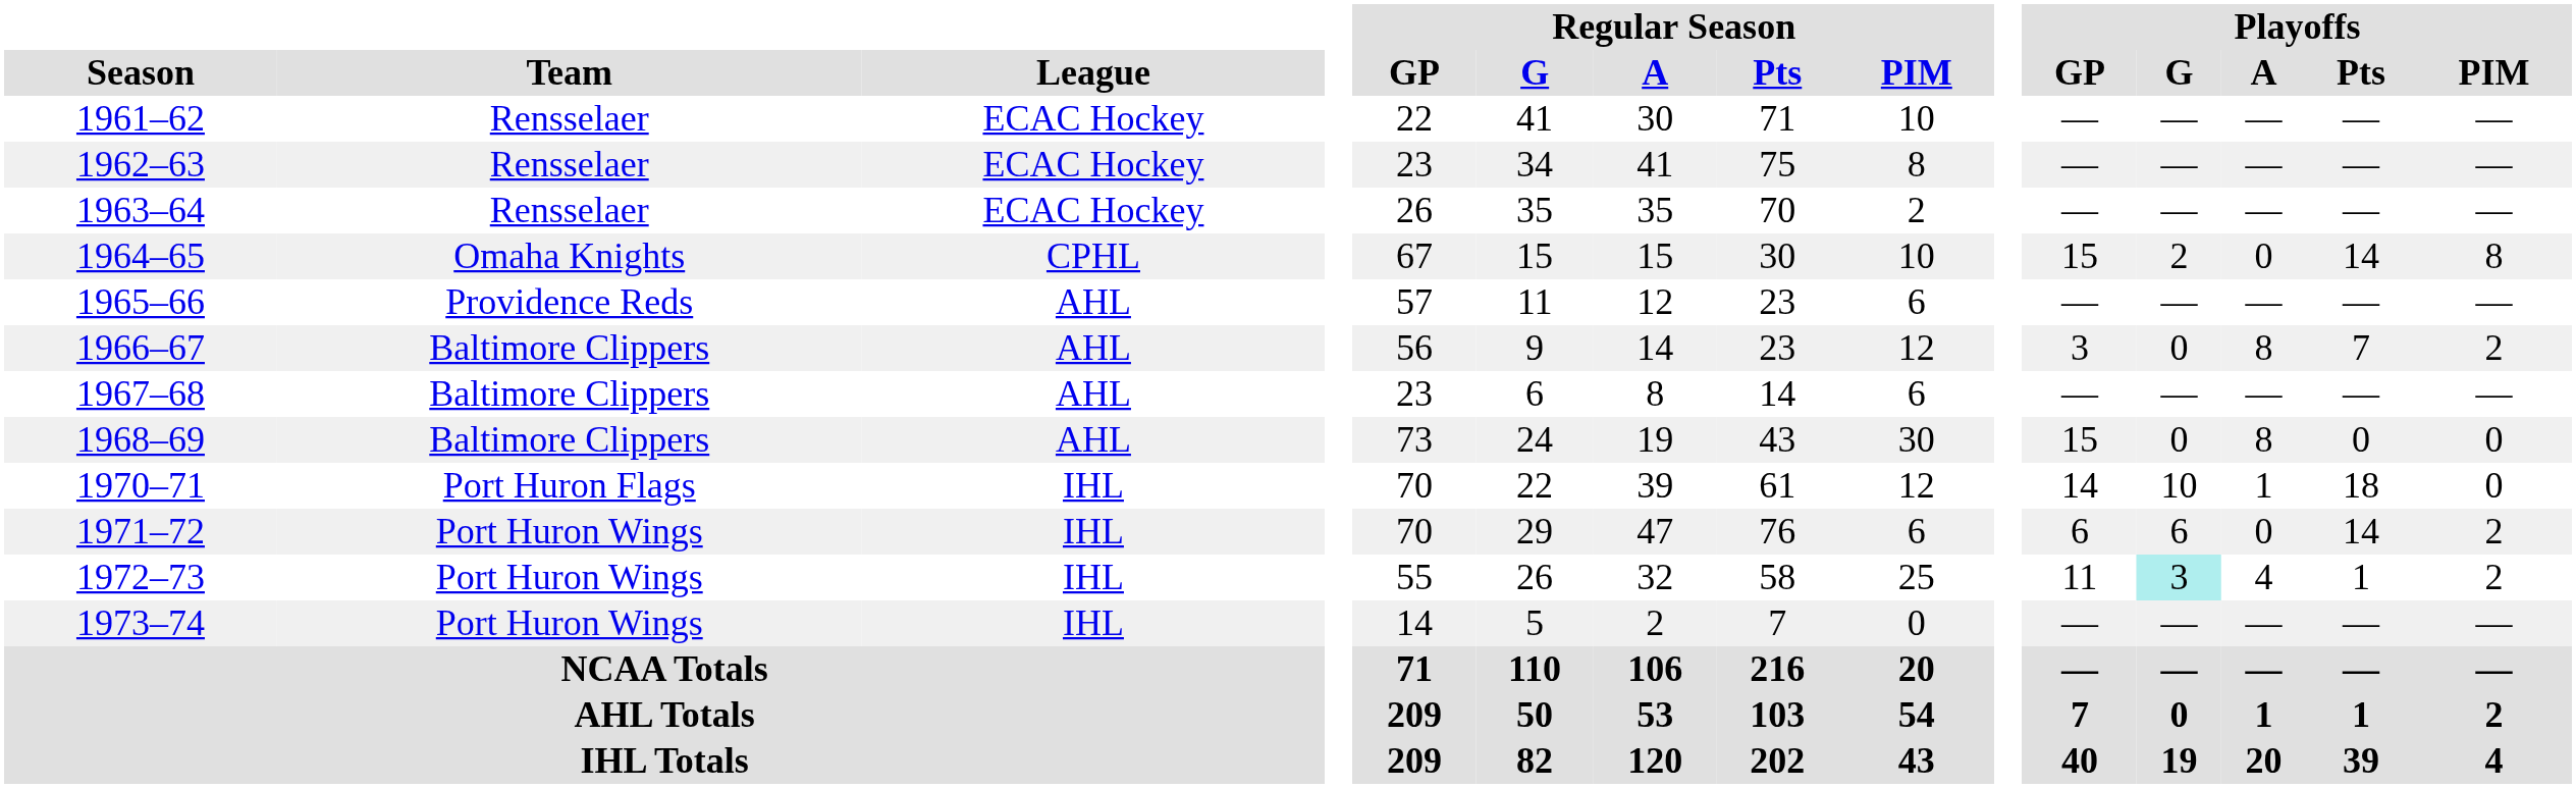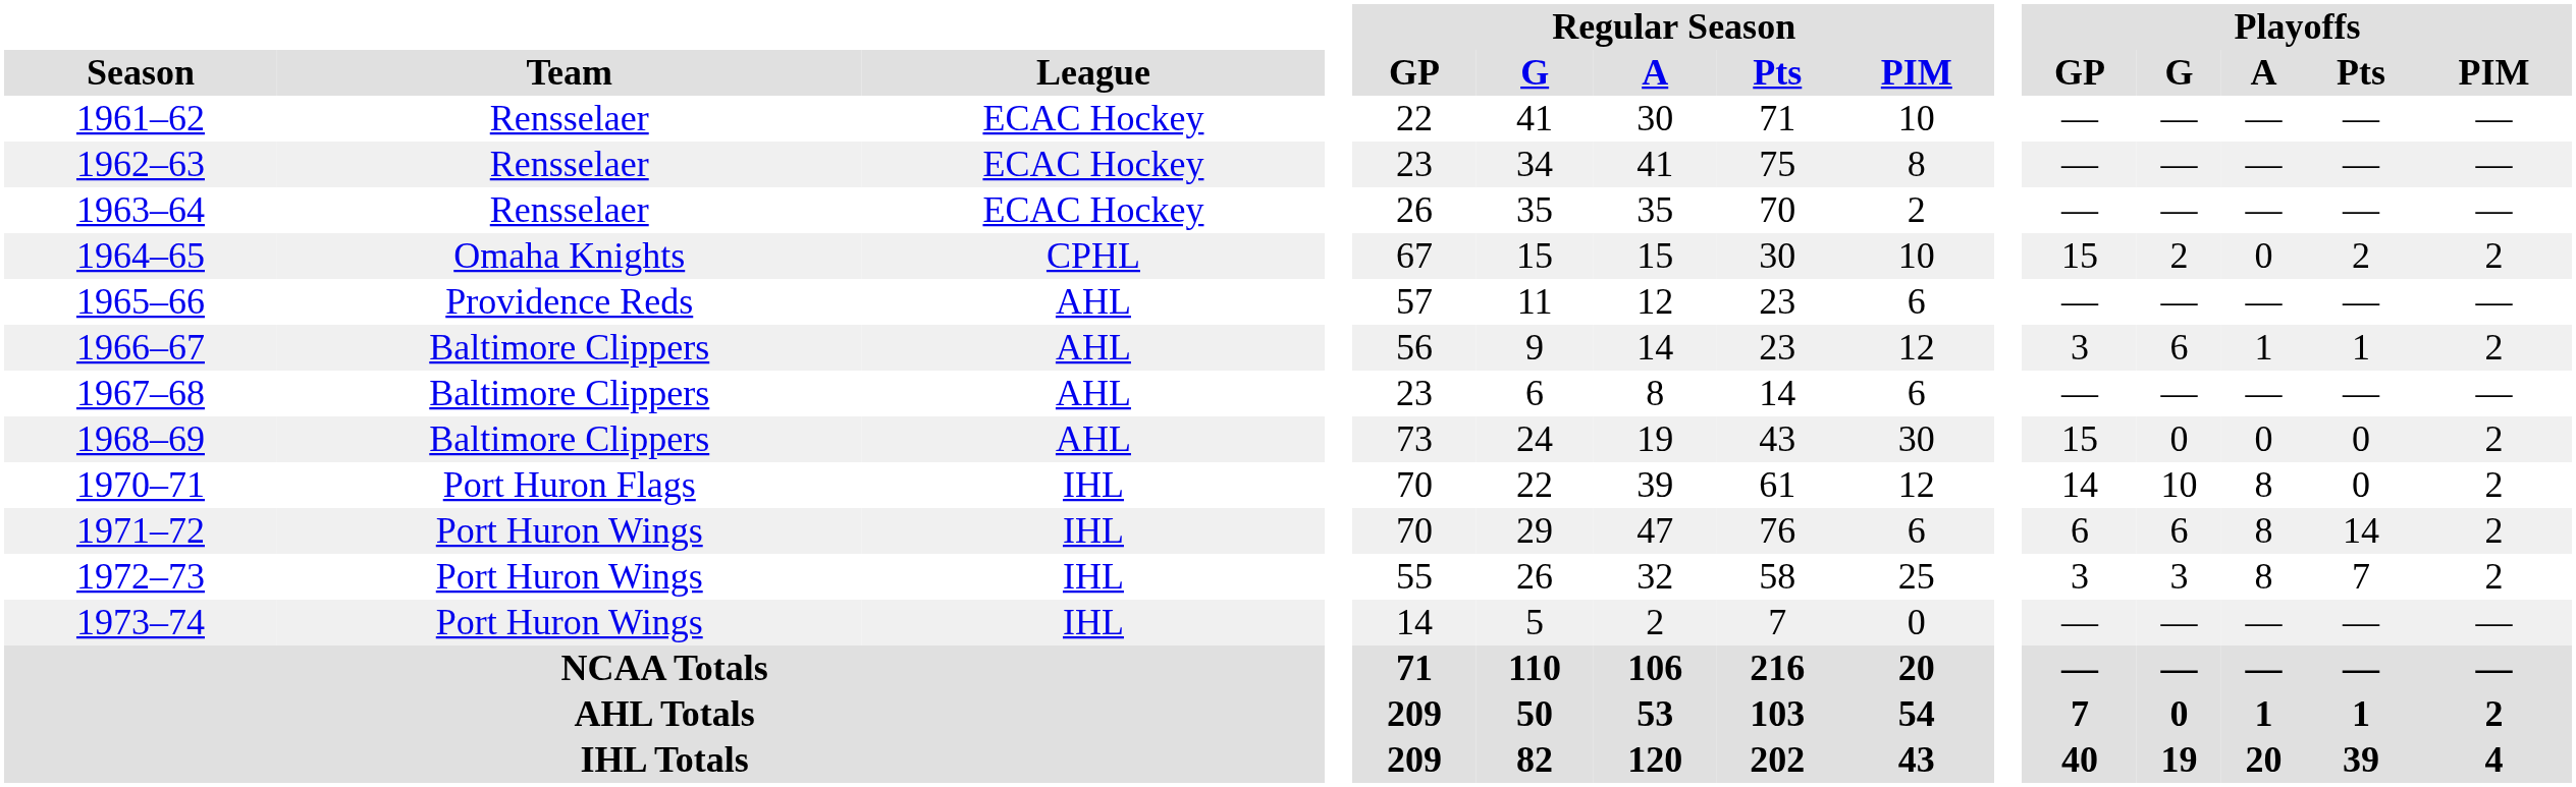 <table border="0" cellpadding="1" cellspacing="0" style="text-align:center; width:70em">
 <tr bgcolor="#e0e0e0">
 <th colspan="3"  bgcolor="#ffffff"> </th>
 <th rowspan="99" bgcolor="#ffffff"> </th>
 <th colspan="5">Regular Season</th>
 <th rowspan="99" bgcolor="#ffffff"> </th>
 <th colspan="5">Playoffs</th>
 </tr>
 <tr bgcolor="#e0e0e0">
 <th>Season</th>
 <th>Team</th>
 <th>League</th>
 <th>GP</th>
 <th><a href='#'>G</a></th>
 <th><a href='#'>A</a></th>
 <th><a href='#'>Pts</a></th>
 <th><a href='#'>PIM</a></th>
 <th>GP</th>
 <th>G</th>
 <th>A</th>
 <th>Pts</th>
 <th>PIM</th>
 </tr>
 <tr>
 <td><a href='#'>1961–62</a></td>
 <td><a href='#'>Rensselaer</a></td>
 <td><a href='#'>ECAC Hockey</a></td>
 <td>22</td>
 <td>41</td>
 <td>30</td>
 <td>71</td>
 <td>10</td>
 <td>—</td>
 <td>—</td>
 <td>—</td>
 <td>—</td>
 <td>—</td>
 </tr>
 <tr bgcolor=f0f0f0>
 <td><a href='#'>1962–63</a></td>
 <td><a href='#'>Rensselaer</a></td>
 <td><a href='#'>ECAC Hockey</a></td>
 <td>23</td>
 <td>34</td>
 <td>41</td>
 <td>75</td>
 <td>8</td>
 <td>—</td>
 <td>—</td>
 <td>—</td>
 <td>—</td>
 <td>—</td>
 </tr>
 <tr>
 <td><a href='#'>1963–64</a></td>
 <td><a href='#'>Rensselaer</a></td>
 <td><a href='#'>ECAC Hockey</a></td>
 <td>26</td>
 <td>35</td>
 <td>35</td>
 <td>70</td>
 <td>2</td>
 <td>—</td>
 <td>—</td>
 <td>—</td>
 <td>—</td>
 <td>—</td>
 </tr>
 <tr bgcolor=f0f0f0>
 <td><a href='#'>1964–65</a></td>
 <td><a href='#'>Omaha Knights</a></td>
 <td><a href='#'>CPHL</a></td>
 <td>67</td>
 <td>15</td>
 <td>15</td>
 <td>30</td>
 <td>10</td>
 <td>15</td>
 <td>2</td>
 <td>0</td>
-<td>14</td>
-<td>8</td>
+<td>2</td>
+<td>2</td>
 </tr>
 <tr>
 <td><a href='#'>1965–66</a></td>
 <td><a href='#'>Providence Reds</a></td>
 <td><a href='#'>AHL</a></td>
 <td>57</td>
 <td>11</td>
 <td>12</td>
 <td>23</td>
 <td>6</td>
 <td>—</td>
 <td>—</td>
 <td>—</td>
 <td>—</td>
 <td>—</td>
 </tr>
 <tr bgcolor=f0f0f0>
 <td><a href='#'>1966–67</a></td>
 <td><a href='#'>Baltimore Clippers</a></td>
 <td><a href='#'>AHL</a></td>
 <td>56</td>
 <td>9</td>
 <td>14</td>
 <td>23</td>
 <td>12</td>
 <td>3</td>
-<td>0</td>
-<td>8</td>
-<td>7</td>
+<td>6</td>
+<td>1</td>
+<td>1</td>
 <td>2</td>
 </tr>
 <tr>
 <td><a href='#'>1967–68</a></td>
 <td><a href='#'>Baltimore Clippers</a></td>
 <td><a href='#'>AHL</a></td>
 <td>23</td>
 <td>6</td>
 <td>8</td>
 <td>14</td>
 <td>6</td>
 <td>—</td>
 <td>—</td>
 <td>—</td>
 <td>—</td>
 <td>—</td>
 </tr>
 <tr bgcolor=f0f0f0>
 <td><a href='#'>1968–69</a></td>
 <td><a href='#'>Baltimore Clippers</a></td>
 <td><a href='#'>AHL</a></td>
 <td>73</td>
 <td>24</td>
 <td>19</td>
 <td>43</td>
 <td>30</td>
 <td>15</td>
 <td>0</td>
-<td>8</td>
 <td>0</td>
 <td>0</td>
+<td>2</td>
 </tr>
 <tr>
 <td><a href='#'>1970–71</a></td>
 <td><a href='#'>Port Huron Flags</a></td>
 <td><a href='#'>IHL</a></td>
 <td>70</td>
 <td>22</td>
 <td>39</td>
 <td>61</td>
 <td>12</td>
 <td>14</td>
 <td>10</td>
-<td>1</td>
-<td>18</td>
+<td>8</td>
 <td>0</td>
+<td>2</td>
 </tr>
 <tr bgcolor=f0f0f0>
 <td><a href='#'>1971–72</a></td>
 <td><a href='#'>Port Huron Wings</a></td>
 <td><a href='#'>IHL</a></td>
 <td>70</td>
 <td>29</td>
 <td>47</td>
 <td>76</td>
 <td>6</td>
 <td>6</td>
 <td>6</td>
-<td>0</td>
+<td>8</td>
 <td>14</td>
 <td>2</td>
 </tr>
 <tr>
 <td><a href='#'>1972–73</a></td>
 <td><a href='#'>Port Huron Wings</a></td>
 <td><a href='#'>IHL</a></td>
 <td>55</td>
 <td>26</td>
 <td>32</td>
 <td>58</td>
 <td>25</td>
-<td>11</td>
-<td style="background: paleturquoise;">3</td>
-<td>4</td>
-<td>1</td>
+<td>3</td>
+<td>3</td>
+<td>8</td>
+<td>7</td>
 <td>2</td>
 </tr>
 <tr bgcolor=f0f0f0>
 <td><a href='#'>1973–74</a></td>
 <td><a href='#'>Port Huron Wings</a></td>
 <td><a href='#'>IHL</a></td>
 <td>14</td>
 <td>5</td>
 <td>2</td>
 <td>7</td>
 <td>0</td>
 <td>—</td>
 <td>—</td>
 <td>—</td>
 <td>—</td>
 <td>—</td>
 </tr>
 <tr bgcolor="#e0e0e0">
 <th colspan="3">NCAA Totals</th>
 <th>71</th>
 <th>110</th>
 <th>106</th>
 <th>216</th>
 <th>20</th>
 <th>—</th>
 <th>—</th>
 <th>—</th>
 <th>—</th>
 <th>—</th>
 </tr>
 <tr bgcolor="#e0e0e0">
 <th colspan="3">AHL Totals</th>
 <th>209</th>
 <th>50</th>
 <th>53</th>
 <th>103</th>
 <th>54</th>
 <th>7</th>
 <th>0</th>
 <th>1</th>
 <th>1</th>
 <th>2</th>
 </tr>
 <tr bgcolor="#e0e0e0">
 <th colspan="3">IHL Totals</th>
 <th>209</th>
 <th>82</th>
 <th>120</th>
 <th>202</th>
 <th>43</th>
 <th>40</th>
 <th>19</th>
 <th>20</th>
 <th>39</th>
 <th>4</th>
 </tr>
 </table>
